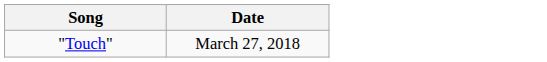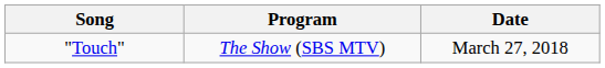 <table class="wikitable plainrowheaders" style="text-align:center;">
 <tr>
 <th style="width:150px;">Song</th>
+<th style="width:200px;">Program</th>
 <th style="width:150px;">Date</th>
 </tr>
 <tr>
 <td>"<a href='#'>Touch</a>"</td>
+<td><a href='#'><em>The Show</em></a> (<a href='#'>SBS MTV</a>)</td>
 <td>March 27, 2018</td>
 </tr>
 </table>
